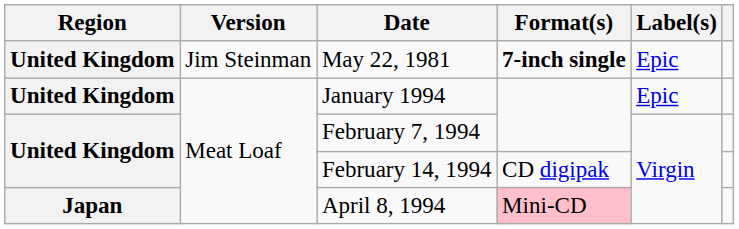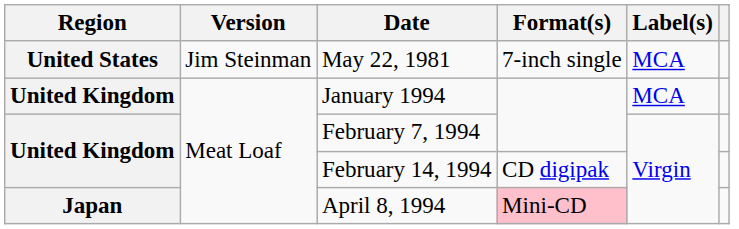 <table class="wikitable plainrowheaders">
 <tr>
 <th scope="col">Region</th>
 <th scope="col">Version</th>
 <th scope="col">Date</th>
 <th scope="col">Format(s)</th>
 <th scope="col">Label(s)</th>
 <th scope="col"></th>
 </tr>
 <tr>
-<th scope="row">United Kingdom</th>
+<th scope="row">United States</th>
 <td>Jim Steinman</td>
 <td>May 22, 1981</td>
-<td><strong>7-inch single</strong></td>
-<td><a href='#'>Epic</a></td>
+<td>7-inch single</td>
+<td><a href='#'>MCA</a></td>
 <td></td>
 </tr>
 <tr>
 <th scope="row">United Kingdom</th>
 <td rowspan="4">Meat Loaf</td>
 <td>January 1994</td>
 <td rowspan="2"></td>
-<td><a href='#'>Epic</a></td>
+<td><a href='#'>MCA</a></td>
 <td></td>
 </tr>
 <tr>
 <th scope="row" rowspan="2">United Kingdom</th>
 <td>February 7, 1994</td>
 <td rowspan="3"><a href='#'>Virgin</a></td>
 <td></td>
 </tr>
 <tr>
 <td>February 14, 1994</td>
 <td>CD <a href='#'>digipak</a></td>
 <td></td>
 </tr>
 <tr>
 <th scope="row">Japan</th>
 <td>April 8, 1994</td>
 <td style="background: pink;">Mini-CD</td>
 <td></td>
 </tr>
 </table>
